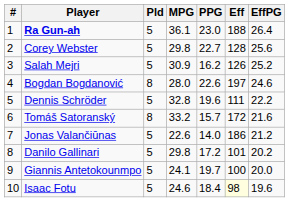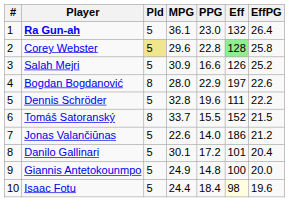 <table class=wikitable width=auto>
 <tr>
 <th>#</th>
 <th>Player</th>
 <th>Pld</th>
 <th>MPG</th>
 <th>PPG</th>
 <th>Eff</th>
 <th>EffPG</th>
 </tr>
 <tr>
 <td>1</td>
 <td> <strong><a href='#'>Ra Gun-ah</a></strong></td>
 <td>5</td>
 <td>36.1</td>
 <td>23.0</td>
-<td>188</td>
+<td>132</td>
 <td>26.4</td>
 </tr>
 <tr>
 <td>2</td>
 <td> <a href='#'>Corey Webster</a></td>
-<td>5</td>
-<td>29.8</td>
-<td>22.7</td>
-<td>128</td>
-<td>25.6</td>
+<td style="background: khaki;">5</td>
+<td>29.6</td>
+<td>22.8</td>
+<td style="background: lightgreen;">128</td>
+<td>25.8</td>
 </tr>
 <tr>
 <td>3</td>
 <td> <a href='#'>Salah Mejri</a></td>
 <td>5</td>
 <td>30.9</td>
-<td>16.2</td>
+<td>16.6</td>
 <td>126</td>
 <td>25.2</td>
 </tr>
 <tr>
 <td>4</td>
 <td> <a href='#'>Bogdan Bogdanović</a></td>
 <td>8</td>
 <td>28.0</td>
+<td>22.9</td>
+<td>197</td>
 <td>22.6</td>
-<td>197</td>
-<td>24.6</td>
 </tr>
 <tr>
 <td>5</td>
 <td> <a href='#'>Dennis Schröder</a></td>
 <td>5</td>
 <td>32.8</td>
 <td>19.6</td>
 <td>111</td>
 <td>22.2</td>
 </tr>
 <tr>
 <td>6</td>
 <td> <a href='#'>Tomáš Satoranský</a></td>
 <td>8</td>
-<td>33.2</td>
-<td>15.7</td>
-<td>172</td>
-<td>21.6</td>
+<td>33.7</td>
+<td>15.5</td>
+<td>152</td>
+<td>21.5</td>
 </tr>
 <tr>
 <td>7</td>
 <td> <a href='#'>Jonas Valančiūnas</a></td>
 <td>5</td>
 <td>22.6</td>
 <td>14.0</td>
 <td>186</td>
 <td>21.2</td>
 </tr>
 <tr>
 <td>8</td>
 <td> <a href='#'>Danilo Gallinari</a></td>
 <td>5</td>
-<td>29.8</td>
+<td>30.1</td>
 <td>17.2</td>
 <td>101</td>
-<td>20.2</td>
+<td>20.4</td>
 </tr>
 <tr>
 <td>9</td>
 <td> <a href='#'>Giannis Antetokounmpo</a></td>
 <td>5</td>
-<td>24.1</td>
-<td>19.7</td>
+<td>24.9</td>
+<td>14.8</td>
 <td>100</td>
 <td>20.0</td>
 </tr>
 <tr>
 <td>10</td>
 <td> <a href='#'>Isaac Fotu</a></td>
 <td>5</td>
-<td>24.6</td>
+<td>24.4</td>
 <td>18.4</td>
 <td style="background: lightyellow;">98</td>
 <td>19.6</td>
 </tr>
 </table>
